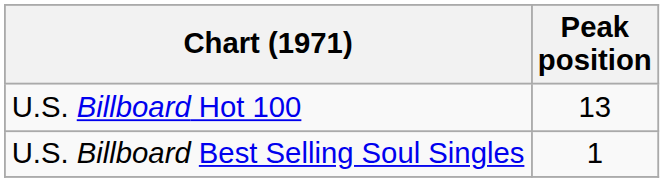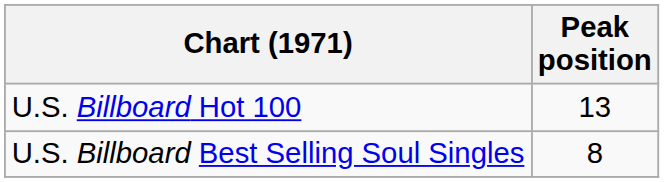 <table class="wikitable sortable">
 <tr>
 <th>Chart (1971)</th>
 <th>Peak<br>position</th>
 </tr>
 <tr>
 <td>U.S. <a href='#'><em>Billboard</em> Hot 100</a></td>
 <td align="center">13</td>
 </tr>
 <tr>
 <td>U.S. <em>Billboard</em> <a href='#'>Best Selling Soul Singles</a></td>
-<td align="center">1</td>
+<td align="center">8</td>
 </tr>
 </table>
